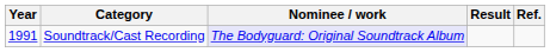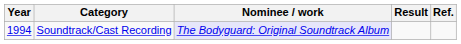 <table class="wikitable">
 <tr>
 <th>Year</th>
 <th>Category</th>
 <th>Nominee / work</th>
 <th>Result</th>
 <th>Ref.</th>
 </tr>
 <tr>
-<td><a href='#'>1991</a></td>
+<td><a href='#'>1994</a></td>
 <td><a href='#'>Soundtrack/Cast Recording</a></td>
 <td style="background: lavender;"><em><a href='#'>The Bodyguard: Original Soundtrack Album</a></em></td>
 <td></td>
 <td align="center"></td>
 </tr>
 </table>
